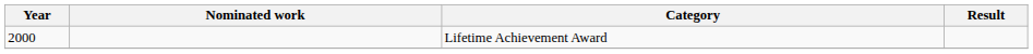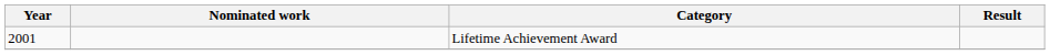 <table width="75%" class="wikitable">
 <tr>
 <th width="10">Year</th>
 <th width="220">Nominated work</th>
 <th width="300">Category</th>
 <th width="30">Result</th>
 </tr>
 <tr>
-<td>2000</td>
+<td>2001</td>
 <td></td>
 <td>Lifetime Achievement Award</td>
 <td></td>
 </tr>
 <tr>
 </tr>
 </table>
